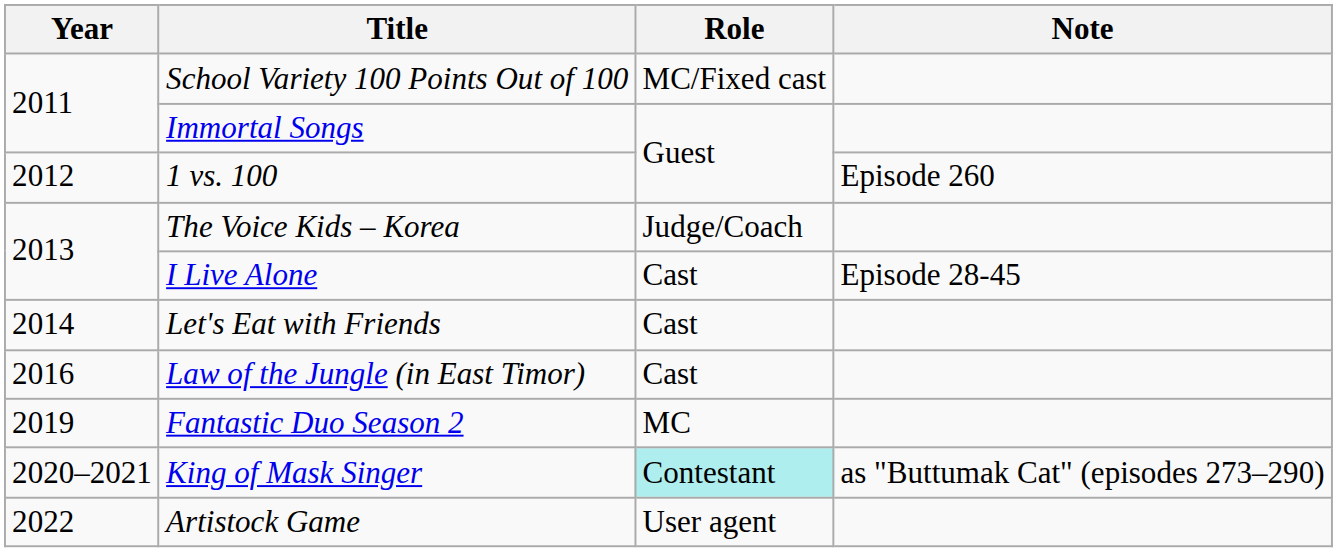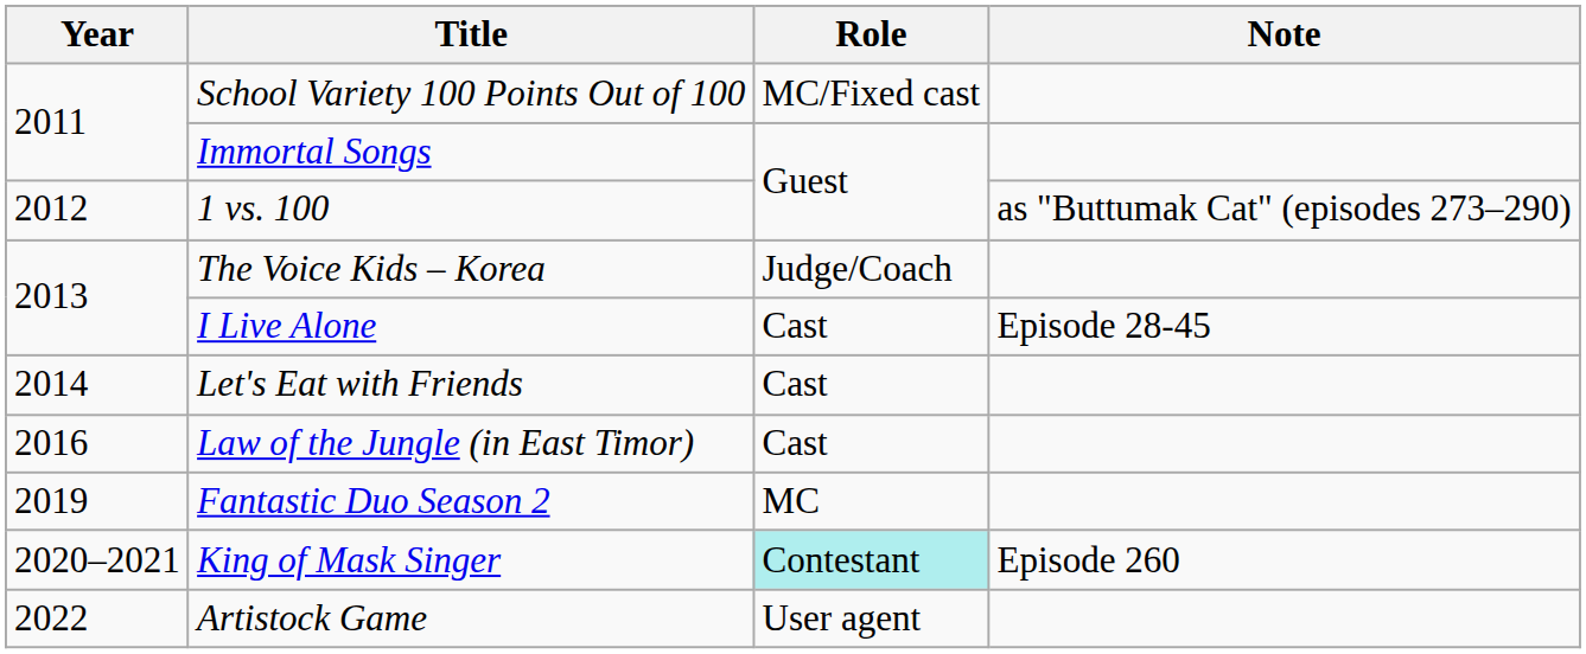 <table class="wikitable">
 <tr>
 <th>Year</th>
 <th>Title</th>
 <th>Role</th>
 <th>Note</th>
 </tr>
 <tr>
 <td rowspan="2">2011</td>
 <td><em>School Variety 100 Points Out of 100</em></td>
 <td>MC/Fixed cast</td>
 <td></td>
 </tr>
 <tr>
 <td><em><a href='#'>Immortal Songs</a></em></td>
 <td rowspan="2">Guest</td>
 <td></td>
 </tr>
 <tr>
 <td>2012</td>
 <td><em>1 vs. 100</em></td>
-<td>Episode 260</td>
+<td>as "Buttumak Cat" (episodes 273–290)</td>
 </tr>
 <tr>
 <td rowspan="2">2013</td>
 <td><em>The Voice Kids – Korea</em></td>
 <td>Judge/Coach</td>
 <td></td>
 </tr>
 <tr>
 <td><em><a href='#'>I Live Alone</a></em></td>
 <td>Cast</td>
 <td>Episode 28-45</td>
 </tr>
 <tr>
 <td>2014</td>
 <td><em>Let's Eat with Friends</em></td>
 <td>Cast</td>
 <td></td>
 </tr>
 <tr>
 <td>2016</td>
 <td><em><a href='#'>Law of the Jungle</a> (in East Timor)</em></td>
 <td>Cast</td>
 <td></td>
 </tr>
 <tr>
 <td>2019</td>
 <td><em><a href='#'>Fantastic Duo Season 2</a></em></td>
 <td>MC</td>
 <td></td>
 </tr>
 <tr>
 <td>2020–2021</td>
 <td><em><a href='#'>King of Mask Singer</a></em></td>
 <td style="background: paleturquoise;">Contestant</td>
-<td>as "Buttumak Cat" (episodes 273–290)</td>
+<td>Episode 260</td>
 </tr>
 <tr>
 <td>2022</td>
 <td><em>Artistock Game</em></td>
 <td>User agent</td>
 <td></td>
 </tr>
 </table>
